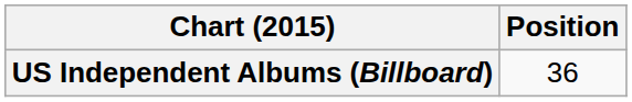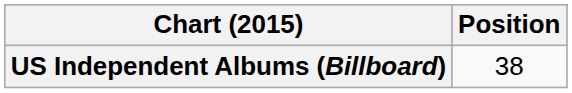 <table class="wikitable plainrowheaders" style="text-align:center">
 <tr>
 <th scope="col">Chart (2015)</th>
 <th scope="col">Position</th>
 </tr>
 <tr>
 <th scope="row">US Independent Albums (<em>Billboard</em>)</th>
-<td>36</td>
+<td>38</td>
 </tr>
 </table>
